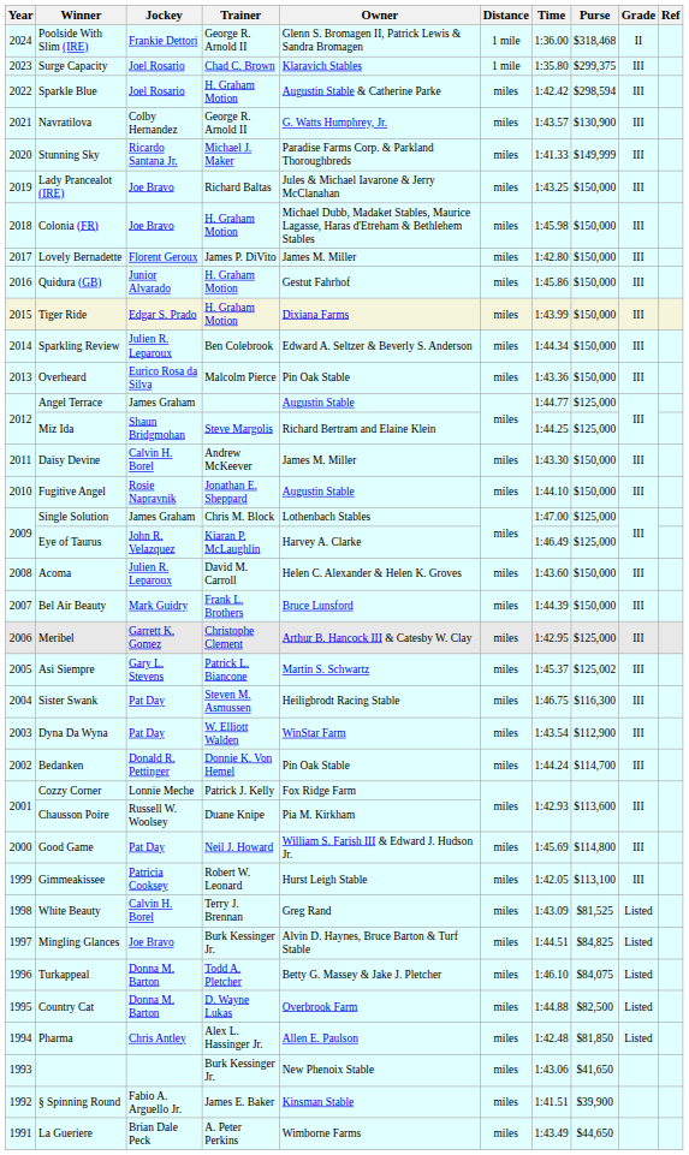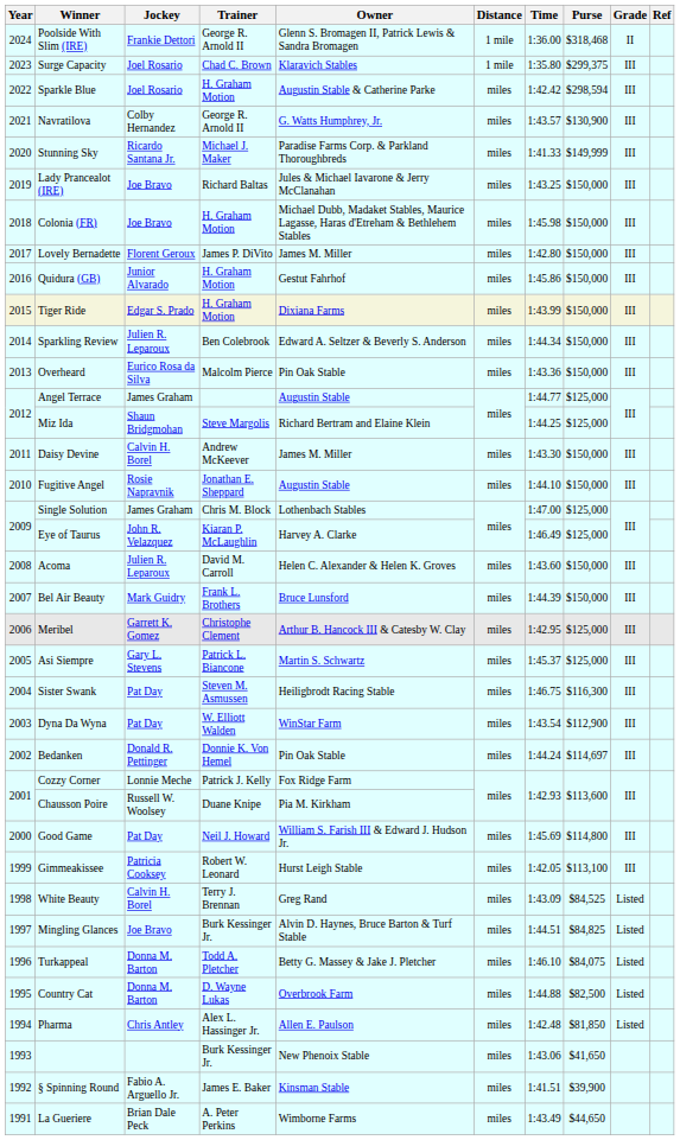 <table class="wikitable sortable style="font-size:90%">
 <tr>
 <th>Year</th>
 <th>Winner</th>
 <th>Jockey</th>
 <th>Trainer</th>
 <th>Owner</th>
 <th>Distance</th>
 <th>Time</th>
 <th>Purse</th>
 <th>Grade</th>
 <th>Ref</th>
 </tr>
 <tr style="font-size:90%; background-color:lightcyan">
 <td align=center>2024</td>
 <td>Poolside With Slim <a href='#'>(IRE)</a></td>
 <td><a href='#'>Frankie Dettori</a></td>
 <td>George R. Arnold II</td>
 <td>Glenn S. Bromagen II, Patrick Lewis & Sandra Bromagen</td>
 <td align=center>1 mile</td>
 <td align=center>1:36.00</td>
 <td align=center>$318,468</td>
 <td align=center>II</td>
 <td></td>
 </tr>
 <tr style="font-size:90%; background-color:lightcyan">
 <td align=center>2023</td>
 <td>Surge Capacity</td>
 <td><a href='#'>Joel Rosario</a></td>
 <td><a href='#'>Chad C. Brown</a></td>
 <td><a href='#'>Klaravich Stables</a></td>
 <td align=center>1 mile</td>
 <td align=center>1:35.80</td>
 <td align=center>$299,375</td>
 <td align=center>III</td>
 <td></td>
 </tr>
 <tr style="font-size:90%; background-color:lightcyan">
 <td align=center>2022</td>
 <td>Sparkle Blue</td>
 <td><a href='#'>Joel Rosario</a></td>
 <td><a href='#'>H. Graham Motion</a></td>
 <td><a href='#'>Augustin Stable</a> & Catherine Parke</td>
 <td align=center> miles</td>
 <td align=center>1:42.42</td>
 <td align=center>$298,594</td>
 <td align=center>III</td>
 <td></td>
 </tr>
 <tr style="font-size:90%; background-color:lightcyan">
 <td align=center>2021</td>
 <td>Navratilova</td>
 <td>Colby Hernandez</td>
 <td>George R. Arnold II</td>
 <td><a href='#'>G. Watts Humphrey, Jr.</a></td>
 <td align=center> miles</td>
 <td align=center>1:43.57</td>
 <td align=center>$130,900</td>
 <td align=center>III</td>
 <td></td>
 </tr>
 <tr style="font-size:90%; background-color:lightcyan">
 <td align=center>2020</td>
 <td>Stunning Sky</td>
 <td><a href='#'>Ricardo Santana Jr.</a></td>
 <td><a href='#'>Michael J. Maker</a></td>
 <td>Paradise Farms Corp. & Parkland Thoroughbreds</td>
 <td align=center> miles</td>
 <td align=center>1:41.33</td>
 <td align=center>$149,999</td>
 <td align=center>III</td>
 <td></td>
 </tr>
 <tr style="font-size:90%; background-color:lightcyan">
 <td align=center>2019</td>
 <td>Lady Prancealot <a href='#'>(IRE)</a></td>
 <td><a href='#'>Joe Bravo</a></td>
 <td>Richard Baltas</td>
 <td>Jules & Michael Iavarone & Jerry McClanahan</td>
 <td align=center> miles</td>
 <td align=center>1:43.25</td>
 <td align=center>$150,000</td>
 <td align=center>III</td>
 <td></td>
 </tr>
 <tr style="font-size:90%; background-color:lightcyan">
 <td align=center>2018</td>
 <td>Colonia <a href='#'>(FR)</a></td>
 <td><a href='#'>Joe Bravo</a></td>
 <td><a href='#'>H. Graham Motion</a></td>
 <td>Michael Dubb, Madaket Stables, Maurice Lagasse, Haras d'Etreham & Bethlehem Stables</td>
 <td align=center> miles</td>
 <td align=center>1:45.98</td>
 <td align=center>$150,000</td>
 <td align=center>III</td>
 <td></td>
 </tr>
 <tr style="font-size:90%; background-color:lightcyan">
 <td align=center>2017</td>
 <td>Lovely Bernadette</td>
 <td><a href='#'>Florent Geroux</a></td>
 <td>James P. DiVito</td>
 <td>James M. Miller</td>
 <td align=center> miles</td>
 <td align=center>1:42.80</td>
 <td align=center>$150,000</td>
 <td align=center>III</td>
 <td></td>
 </tr>
 <tr style="font-size:90%; background-color:lightcyan">
 <td align=center>2016</td>
 <td>Quidura <a href='#'>(GB)</a></td>
 <td><a href='#'>Junior Alvarado</a></td>
 <td><a href='#'>H. Graham Motion</a></td>
 <td>Gestut Fahrhof</td>
 <td align=center> miles</td>
 <td align=center>1:45.86</td>
 <td align=center>$150,000</td>
 <td align=center>III</td>
 <td></td>
 </tr>
 <tr style="font-size:90%; background-color:beige">
 <td align=center>2015</td>
 <td>Tiger Ride</td>
 <td><a href='#'>Edgar S. Prado</a></td>
 <td><a href='#'>H. Graham Motion</a></td>
 <td><a href='#'>Dixiana Farms</a></td>
 <td align=center> miles</td>
 <td align=center>1:43.99</td>
 <td align=center>$150,000</td>
 <td align=center>III</td>
 <td></td>
 </tr>
 <tr style="font-size:90%; background-color:lightcyan">
 <td align=center>2014</td>
 <td>Sparkling Review</td>
 <td><a href='#'>Julien R. Leparoux</a></td>
 <td>Ben Colebrook</td>
 <td>Edward A. Seltzer & Beverly S. Anderson</td>
 <td align=center> miles</td>
 <td align=center>1:44.34</td>
 <td align=center>$150,000</td>
 <td align=center>III</td>
 <td></td>
 </tr>
 <tr style="font-size:90%; background-color:lightcyan">
 <td align=center>2013</td>
 <td>Overheard</td>
 <td><a href='#'>Eurico Rosa da Silva</a></td>
 <td>Malcolm Pierce</td>
 <td>Pin Oak Stable</td>
 <td align=center> miles</td>
 <td align=center>1:43.36</td>
 <td align=center>$150,000</td>
 <td align=center>III</td>
 <td></td>
 </tr>
 <tr style="font-size:90%; background-color:lightcyan">
 <td align=center rowspan=2>2012</td>
 <td>Angel Terrace</td>
 <td>James Graham</td>
 <td></td>
 <td><a href='#'>Augustin Stable</a></td>
 <td align=center rowspan=2> miles</td>
 <td align=center>1:44.77</td>
 <td align=center>$125,000</td>
 <td align=center rowspan=2>III</td>
 <td></td>
 </tr>
 <tr style="font-size:90%; background-color:lightcyan">
 <td>Miz Ida</td>
 <td><a href='#'>Shaun Bridgmohan</a></td>
 <td><a href='#'>Steve Margolis</a></td>
 <td>Richard Bertram and Elaine Klein</td>
 <td align=center>1:44.25</td>
 <td align=center>$125,000</td>
 <td></td>
 </tr>
 <tr style="font-size:90%; background-color:lightcyan">
 <td align=center>2011</td>
 <td>Daisy Devine</td>
 <td><a href='#'>Calvin H. Borel</a></td>
 <td>Andrew McKeever</td>
 <td>James M. Miller</td>
 <td align=center> miles</td>
 <td align=center>1:43.30</td>
 <td align=center>$150,000</td>
 <td align=center>III</td>
 <td></td>
 </tr>
 <tr style="font-size:90%; background-color:lightcyan">
 <td align=center>2010</td>
 <td>Fugitive Angel</td>
 <td><a href='#'>Rosie Napravnik</a></td>
 <td><a href='#'>Jonathan E. Sheppard</a></td>
 <td><a href='#'>Augustin Stable</a></td>
 <td align=center> miles</td>
 <td align=center>1:44.10</td>
 <td align=center>$150,000</td>
 <td align=center>III</td>
 <td></td>
 </tr>
 <tr style="font-size:90%; background-color:lightcyan">
 <td align=center rowspan=2>2009</td>
 <td>Single Solution</td>
 <td>James Graham</td>
 <td>Chris M. Block</td>
 <td>Lothenbach Stables</td>
 <td align=center  rowspan=2> miles</td>
 <td align=center>1:47.00</td>
 <td align=center>$125,000</td>
 <td align=center  rowspan=2>III</td>
 <td></td>
 </tr>
 <tr style="font-size:90%; background-color:lightcyan">
 <td>Eye of Taurus</td>
 <td><a href='#'>John R. Velazquez</a></td>
 <td><a href='#'>Kiaran P. McLaughlin</a></td>
 <td>Harvey A. Clarke</td>
 <td align=center>1:46.49</td>
 <td align=center>$125,000</td>
 <td></td>
 </tr>
 <tr style="font-size:90%; background-color:lightcyan">
 <td align=center>2008</td>
 <td>Acoma</td>
 <td><a href='#'>Julien R. Leparoux</a></td>
 <td>David M. Carroll</td>
 <td>Helen C. Alexander & Helen K. Groves</td>
 <td align=center> miles</td>
 <td align=center>1:43.60</td>
 <td align=center>$150,000</td>
 <td align=center>III</td>
 <td></td>
 </tr>
 <tr style="font-size:90%; background-color:lightcyan">
 <td align=center>2007</td>
 <td>Bel Air Beauty</td>
 <td><a href='#'>Mark Guidry</a></td>
 <td><a href='#'>Frank L. Brothers</a></td>
 <td><a href='#'>Bruce Lunsford</a></td>
 <td align=center> miles</td>
 <td align=center>1:44.39</td>
 <td align=center>$150,000</td>
 <td align=center>III</td>
 <td></td>
 </tr>
 <tr style="font-size:90%; background-color:#E8E8E8">
 <td align=center>2006</td>
 <td>Meribel</td>
 <td><a href='#'>Garrett K. Gomez</a></td>
 <td><a href='#'>Christophe Clement</a></td>
 <td><a href='#'>Arthur B. Hancock III</a> & Catesby W. Clay</td>
 <td align=center> miles</td>
 <td align=center>1:42.95</td>
 <td align=center>$125,000</td>
 <td align=center>III</td>
 <td></td>
 </tr>
 <tr style="font-size:90%; background-color:lightcyan">
 <td align=center>2005</td>
 <td>Asi Siempre</td>
 <td><a href='#'>Gary L. Stevens</a></td>
 <td><a href='#'>Patrick L. Biancone</a></td>
 <td><a href='#'>Martin S. Schwartz</a></td>
 <td align=center> miles</td>
 <td align=center>1:45.37</td>
-<td align=center>$125,002</td>
+<td align=center>$125,000</td>
 <td align=center>III</td>
 <td></td>
 </tr>
 <tr style="font-size:90%; background-color:lightcyan">
 <td align=center>2004</td>
 <td>Sister Swank</td>
 <td><a href='#'>Pat Day</a></td>
 <td><a href='#'>Steven M. Asmussen</a></td>
 <td>Heiligbrodt Racing Stable</td>
 <td align=center> miles</td>
 <td align=center>1:46.75</td>
 <td align=center>$116,300</td>
 <td align=center>III</td>
 <td></td>
 </tr>
 <tr style="font-size:90%; background-color:lightcyan">
 <td align=center>2003</td>
 <td>Dyna Da Wyna</td>
 <td><a href='#'>Pat Day</a></td>
 <td><a href='#'>W. Elliott Walden</a></td>
 <td><a href='#'>WinStar Farm</a></td>
 <td align=center> miles</td>
 <td align=center>1:43.54</td>
 <td align=center>$112,900</td>
 <td align=center>III</td>
 <td></td>
 </tr>
 <tr style="font-size:90%; background-color:lightcyan">
 <td align=center>2002</td>
 <td>Bedanken</td>
 <td><a href='#'>Donald R. Pettinger</a></td>
 <td><a href='#'>Donnie K. Von Hemel</a></td>
 <td>Pin Oak Stable</td>
 <td align=center> miles</td>
 <td align=center>1:44.24</td>
-<td align=center>$114,700</td>
+<td align=center>$114,697</td>
 <td align=center>III</td>
 <td></td>
 </tr>
 <tr style="font-size:90%; background-color:lightcyan">
 <td align=center rowspan=2>2001</td>
 <td>Cozzy Corner</td>
 <td>Lonnie Meche</td>
 <td>Patrick J. Kelly</td>
 <td>Fox Ridge Farm</td>
 <td align=center rowspan=2> miles</td>
 <td align=center rowspan=2>1:42.93</td>
 <td align=center rowspan=2>$113,600</td>
 <td align=center rowspan=2>III</td>
 <td rowspan=2></td>
 </tr>
 <tr style="font-size:90%; background-color:lightcyan">
 <td>Chausson Poire</td>
 <td>Russell W. Woolsey</td>
 <td>Duane Knipe</td>
 <td>Pia M. Kirkham</td>
 </tr>
 <tr style="font-size:90%; background-color:lightcyan">
 <td align=center>2000</td>
 <td>Good Game</td>
 <td><a href='#'>Pat Day</a></td>
 <td><a href='#'>Neil J. Howard</a></td>
 <td><a href='#'>William S. Farish III</a> & Edward J. Hudson Jr.</td>
 <td align=center> miles</td>
 <td align=center>1:45.69</td>
 <td align=center>$114,800</td>
 <td align=center>III</td>
 <td></td>
 </tr>
 <tr style="font-size:90%; background-color:lightcyan">
 <td align=center>1999</td>
 <td>Gimmeakissee</td>
 <td><a href='#'>Patricia Cooksey</a></td>
 <td>Robert W. Leonard</td>
 <td>Hurst Leigh Stable</td>
 <td align=center> miles</td>
 <td align=center>1:42.05</td>
 <td align=center>$113,100</td>
 <td align=center>III</td>
 <td></td>
 </tr>
 <tr style="font-size:90%; background-color:lightcyan">
 <td align=center>1998</td>
 <td>White Beauty</td>
 <td><a href='#'>Calvin H. Borel</a></td>
 <td>Terry J. Brennan</td>
 <td>Greg Rand</td>
 <td align=center> miles</td>
 <td align=center>1:43.09</td>
-<td align=center>$81,525</td>
+<td align=center>$84,525</td>
 <td align=center>Listed</td>
 <td></td>
 </tr>
 <tr style="font-size:90%; background-color:lightcyan">
 <td align=center>1997</td>
 <td>Mingling Glances</td>
 <td><a href='#'>Joe Bravo</a></td>
 <td>Burk Kessinger Jr.</td>
 <td>Alvin D. Haynes, Bruce Barton & Turf Stable</td>
 <td align=center> miles</td>
 <td align=center>1:44.51</td>
 <td align=center>$84,825</td>
 <td align=center>Listed</td>
 <td></td>
 </tr>
 <tr style="font-size:90%; background-color:lightcyan">
 <td align=center>1996</td>
 <td>Turkappeal</td>
 <td><a href='#'>Donna M. Barton</a></td>
 <td><a href='#'>Todd A. Pletcher</a></td>
 <td>Betty G. Massey & Jake J. Pletcher</td>
 <td align=center> miles</td>
 <td align=center>1:46.10</td>
 <td align=center>$84,075</td>
 <td align=center>Listed</td>
 <td></td>
 </tr>
 <tr style="font-size:90%; background-color:lightcyan">
 <td align=center>1995</td>
 <td>Country Cat</td>
 <td><a href='#'>Donna M. Barton</a></td>
 <td><a href='#'>D. Wayne Lukas</a></td>
 <td><a href='#'>Overbrook Farm</a></td>
 <td align=center> miles</td>
 <td align=center>1:44.88</td>
 <td align=center>$82,500</td>
 <td align=center>Listed</td>
 <td></td>
 </tr>
 <tr style="font-size:90%; background-color:lightcyan">
 <td align=center>1994</td>
 <td>Pharma</td>
 <td><a href='#'>Chris Antley</a></td>
 <td>Alex L. Hassinger Jr.</td>
 <td><a href='#'>Allen E. Paulson</a></td>
 <td align=center> miles</td>
 <td align=center>1:42.48</td>
 <td align=center>$81,850</td>
 <td align=center>Listed</td>
 <td></td>
 </tr>
 <tr style="font-size:90%; background-color:lightcyan">
 <td align=center>1993</td>
 <td></td>
 <td></td>
 <td>Burk Kessinger Jr.</td>
 <td>New Phenoix Stable</td>
 <td align=center> miles</td>
 <td align=center>1:43.06</td>
 <td align=center>$41,650</td>
 <td align=center></td>
 <td></td>
 </tr>
 <tr style="font-size:90%; background-color:lightcyan">
 <td align=center>1992</td>
 <td>§ Spinning Round</td>
 <td>Fabio A. Arguello Jr.</td>
 <td>James E. Baker</td>
 <td><a href='#'>Kinsman Stable</a></td>
 <td align=center> miles</td>
 <td align=center>1:41.51</td>
 <td align=center>$39,900</td>
 <td align=center></td>
 <td></td>
 </tr>
 <tr style="font-size:90%; background-color:lightcyan">
 <td align=center>1991</td>
 <td>La Gueriere</td>
 <td>Brian Dale Peck</td>
 <td>A. Peter Perkins</td>
 <td>Wimborne Farms</td>
 <td align=center> miles</td>
 <td align=center>1:43.49</td>
 <td align=center>$44,650</td>
 <td align=center></td>
 <td></td>
 </tr>
 </table>
